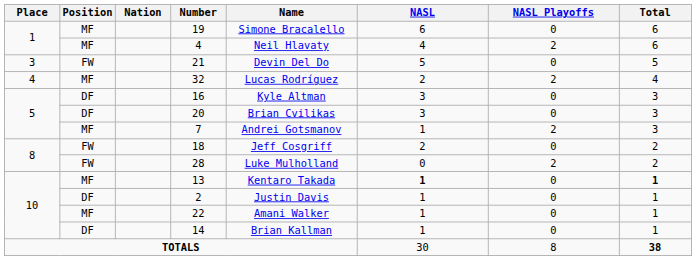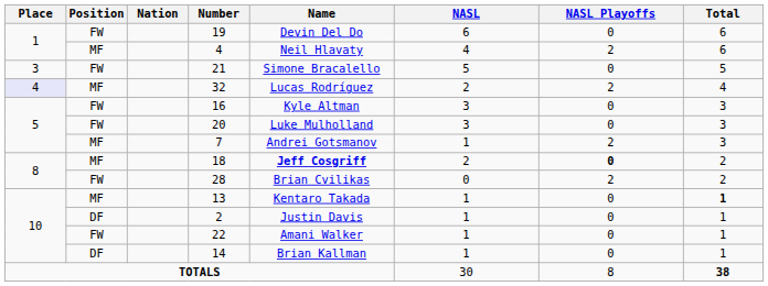 <table class="wikitable" style="font-size: 95%; text-align: center;">
 <tr>
 <th width=60>Place</th>
 <th width=60>Position</th>
 <th width=60>Nation</th>
 <th width=60>Number</th>
 <th width=150>Name</th>
 <th width=150><a href='#'>NASL</a></th>
 <th width=150><a href='#'>NASL Playoffs</a></th>
 <th width=80>Total</th>
 </tr>
 <tr>
 <td rowspan="2">1</td>
-<td>MF</td>
+<td>FW</td>
 <td></td>
 <td>19</td>
-<td><a href='#'>Simone Bracalello</a></td>
+<td><a href='#'>Devin Del Do</a></td>
 <td>6</td>
 <td>0</td>
 <td>6</td>
 </tr>
 <tr>
 <td>MF</td>
 <td></td>
 <td>4</td>
 <td><a href='#'>Neil Hlavaty</a></td>
 <td>4</td>
 <td>2</td>
 <td>6</td>
 </tr>
 <tr>
 <td>3</td>
 <td>FW</td>
 <td></td>
 <td>21</td>
-<td><a href='#'>Devin Del Do</a></td>
+<td><a href='#'>Simone Bracalello</a></td>
 <td>5</td>
 <td>0</td>
 <td>5</td>
 </tr>
 <tr>
-<td>4</td>
+<td style="background: lavender;">4</td>
 <td>MF</td>
 <td></td>
 <td>32</td>
 <td><a href='#'>Lucas Rodríguez</a></td>
 <td>2</td>
 <td>2</td>
 <td>4</td>
 </tr>
 <tr>
 <td rowspan="3">5</td>
-<td>DF</td>
+<td>FW</td>
 <td></td>
 <td>16</td>
 <td><a href='#'>Kyle Altman</a></td>
 <td>3</td>
 <td>0</td>
 <td>3</td>
 </tr>
 <tr>
-<td>DF</td>
+<td>FW</td>
 <td></td>
 <td>20</td>
-<td><a href='#'>Brian Cvilikas</a></td>
+<td><a href='#'>Luke Mulholland</a></td>
 <td>3</td>
 <td>0</td>
 <td>3</td>
 </tr>
 <tr>
 <td>MF</td>
 <td></td>
 <td>7</td>
 <td><a href='#'>Andrei Gotsmanov</a></td>
 <td>1</td>
 <td>2</td>
 <td>3</td>
 </tr>
 <tr>
 <td rowspan="2">8</td>
-<td>FW</td>
+<td>MF</td>
 <td></td>
 <td>18</td>
-<td><a href='#'>Jeff Cosgriff</a></td>
+<td><strong><a href='#'>Jeff Cosgriff</a></strong></td>
 <td>2</td>
-<td>0</td>
+<td><strong>0</strong></td>
 <td>2</td>
 </tr>
 <tr>
 <td>FW</td>
 <td></td>
 <td>28</td>
-<td><a href='#'>Luke Mulholland</a></td>
+<td><a href='#'>Brian Cvilikas</a></td>
 <td>0</td>
 <td>2</td>
 <td>2</td>
 </tr>
 <tr>
 <td rowspan="4">10</td>
 <td>MF</td>
 <td></td>
 <td>13</td>
 <td><a href='#'>Kentaro Takada</a></td>
-<td><strong>1</strong></td>
+<td>1</td>
 <td>0</td>
 <td><strong>1</strong></td>
 </tr>
 <tr>
 <td>DF</td>
 <td></td>
 <td>2</td>
 <td><a href='#'>Justin Davis</a></td>
 <td>1</td>
 <td>0</td>
 <td>1</td>
 </tr>
 <tr>
-<td>MF</td>
+<td>FW</td>
 <td></td>
 <td>22</td>
 <td><a href='#'>Amani Walker</a></td>
 <td>1</td>
 <td>0</td>
 <td>1</td>
 </tr>
 <tr>
 <td>DF</td>
 <td></td>
 <td>14</td>
 <td><a href='#'>Brian Kallman</a></td>
 <td>1</td>
 <td>0</td>
 <td>1</td>
 </tr>
 <tr>
 <td colspan="5"><strong>TOTALS</strong></td>
 <td>30</td>
 <td>8</td>
 <td><strong>38</strong></td>
 </tr>
 </table>
